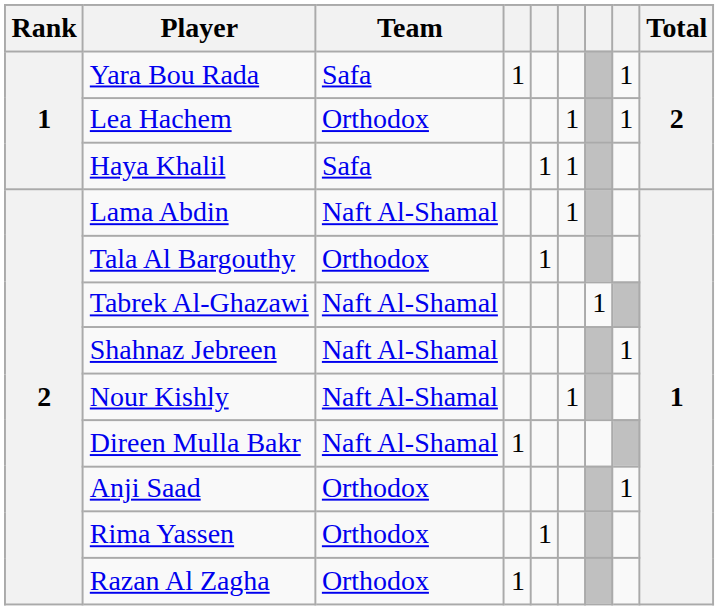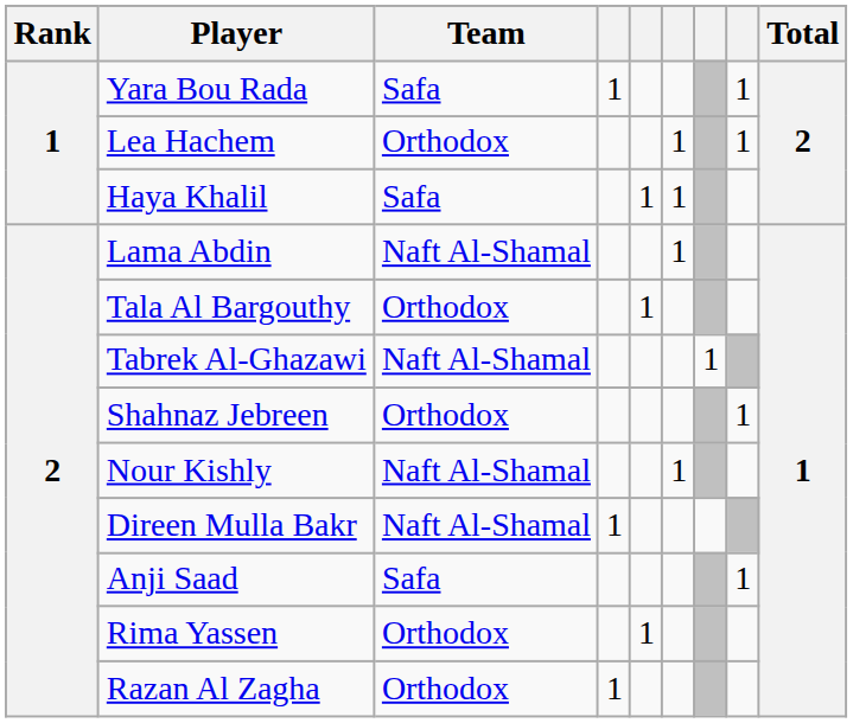 <table class="wikitable" style="text-align:center; font-size:90%">
 <tr>
 <th>Rank</th>
 <th>Player</th>
 <th>Team</th>
 <th></th>
 <th></th>
 <th></th>
 <th></th>
 <th></th>
 <th>Total</th>
 </tr>
 <tr>
 <th rowspan="3">1</th>
 <td align="left"> <a href='#'>Yara Bou Rada</a></td>
 <td align="left"> <a href='#'>Safa</a></td>
 <td>1</td>
 <td></td>
 <td></td>
 <td bgcolor="silver"></td>
 <td>1</td>
 <th rowspan="3">2</th>
 </tr>
 <tr>
 <td align="left"> <a href='#'>Lea Hachem</a></td>
 <td align="left"> <a href='#'>Orthodox</a></td>
 <td></td>
 <td></td>
 <td>1</td>
 <td bgcolor="silver"></td>
 <td>1</td>
 </tr>
 <tr>
 <td align="left"> <a href='#'>Haya Khalil</a></td>
 <td align="left"> <a href='#'>Safa</a></td>
 <td></td>
 <td>1</td>
 <td>1</td>
 <td bgcolor="silver"></td>
 <td></td>
 </tr>
 <tr>
 <th rowspan="9">2</th>
 <td align="left"> <a href='#'>Lama Abdin</a></td>
 <td align="left"> <a href='#'>Naft Al-Shamal</a></td>
 <td></td>
 <td></td>
 <td>1</td>
 <td bgcolor="silver"></td>
 <td></td>
 <th rowspan="9">1</th>
 </tr>
 <tr>
 <td align="left"> <a href='#'>Tala Al Bargouthy</a></td>
 <td align="left"> <a href='#'>Orthodox</a></td>
 <td></td>
 <td>1</td>
 <td></td>
 <td bgcolor="silver"></td>
 <td></td>
 </tr>
 <tr>
 <td align="left"> <a href='#'>Tabrek Al-Ghazawi</a></td>
 <td align="left"> <a href='#'>Naft Al-Shamal</a></td>
 <td></td>
 <td></td>
 <td></td>
 <td>1</td>
 <td bgcolor="silver"></td>
 </tr>
 <tr>
 <td align="left"> <a href='#'>Shahnaz Jebreen</a></td>
-<td align="left"> <a href='#'>Naft Al-Shamal</a></td>
+<td align="left"> <a href='#'>Orthodox</a></td>
 <td></td>
 <td></td>
 <td></td>
 <td bgcolor="silver"></td>
 <td>1</td>
 </tr>
 <tr>
 <td align="left"> <a href='#'>Nour Kishly</a></td>
 <td align="left"> <a href='#'>Naft Al-Shamal</a></td>
 <td></td>
 <td></td>
 <td>1</td>
 <td bgcolor="silver"></td>
 <td></td>
 </tr>
 <tr>
 <td align="left"> <a href='#'>Direen Mulla Bakr</a></td>
 <td align="left"> <a href='#'>Naft Al-Shamal</a></td>
 <td>1</td>
 <td></td>
 <td></td>
 <td></td>
 <td bgcolor="silver"></td>
 </tr>
 <tr>
 <td align="left"> <a href='#'>Anji Saad</a></td>
-<td align="left"> <a href='#'>Orthodox</a></td>
+<td align="left"> <a href='#'>Safa</a></td>
 <td></td>
 <td></td>
 <td></td>
 <td bgcolor="silver"></td>
 <td>1</td>
 </tr>
 <tr>
 <td align="left"> <a href='#'>Rima Yassen</a></td>
 <td align="left"> <a href='#'>Orthodox</a></td>
 <td></td>
 <td>1</td>
 <td></td>
 <td bgcolor="silver"></td>
 <td></td>
 </tr>
 <tr>
 <td align="left"> <a href='#'>Razan Al Zagha</a></td>
 <td align="left"> <a href='#'>Orthodox</a></td>
 <td>1</td>
 <td></td>
 <td></td>
 <td bgcolor="silver"></td>
 <td></td>
 </tr>
 </table>
